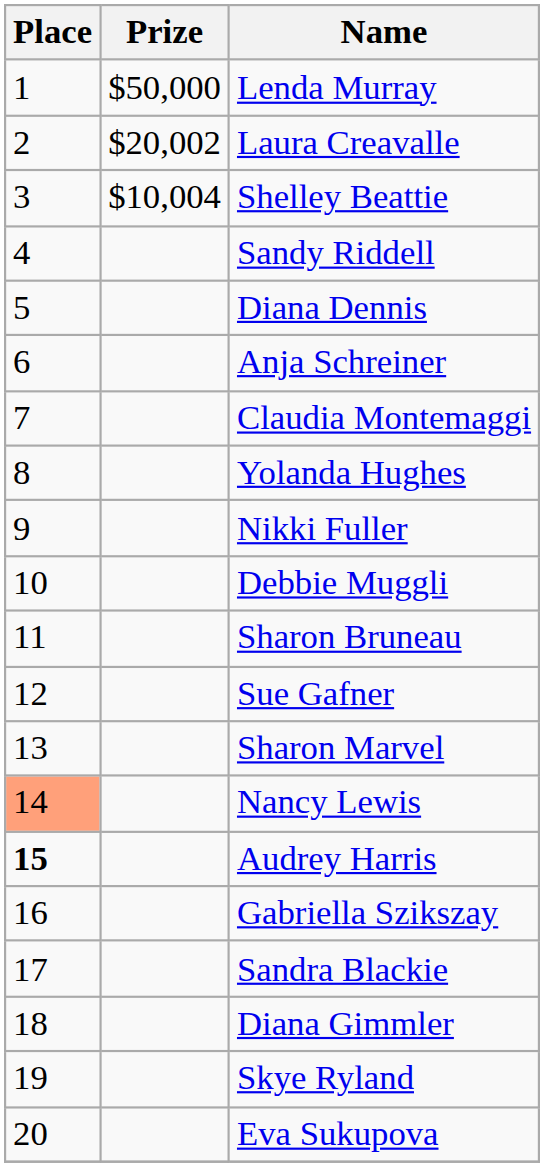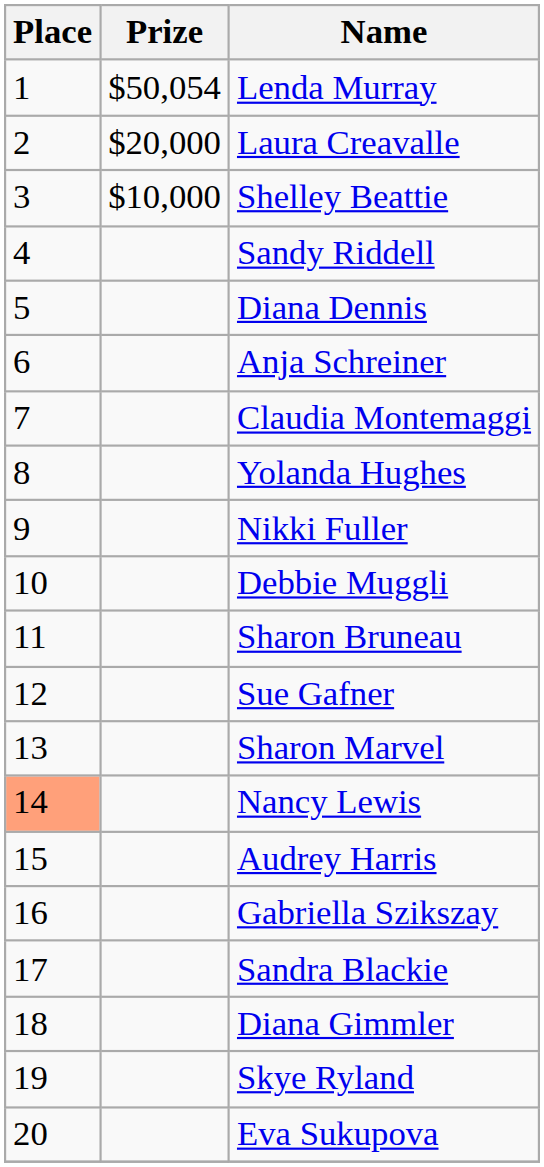 <table class="wikitable">
 <tr>
 <th>Place</th>
 <th>Prize</th>
 <th>Name</th>
 </tr>
 <tr>
 <td>1</td>
-<td>$50,000</td>
+<td>$50,054</td>
 <td> <a href='#'>Lenda Murray</a></td>
 </tr>
 <tr>
 <td>2</td>
-<td>$20,002</td>
+<td>$20,000</td>
 <td> <a href='#'>Laura Creavalle</a></td>
 </tr>
 <tr>
 <td>3</td>
-<td>$10,004</td>
+<td>$10,000</td>
 <td> <a href='#'>Shelley Beattie</a></td>
 </tr>
 <tr>
 <td>4</td>
 <td></td>
 <td> <a href='#'>Sandy Riddell</a></td>
 </tr>
 <tr>
 <td>5</td>
 <td></td>
 <td> <a href='#'>Diana Dennis</a></td>
 </tr>
 <tr>
 <td>6</td>
 <td></td>
 <td> <a href='#'>Anja Schreiner</a></td>
 </tr>
 <tr>
 <td>7</td>
 <td></td>
 <td> <a href='#'>Claudia Montemaggi</a></td>
 </tr>
 <tr>
 <td>8</td>
 <td></td>
 <td> <a href='#'>Yolanda Hughes</a></td>
 </tr>
 <tr>
 <td>9</td>
 <td></td>
 <td> <a href='#'>Nikki Fuller</a></td>
 </tr>
 <tr>
 <td>10</td>
 <td></td>
 <td> <a href='#'>Debbie Muggli</a></td>
 </tr>
 <tr>
 <td>11</td>
 <td></td>
 <td> <a href='#'>Sharon Bruneau</a></td>
 </tr>
 <tr>
 <td>12</td>
 <td></td>
 <td> <a href='#'>Sue Gafner</a></td>
 </tr>
 <tr>
 <td>13</td>
 <td></td>
 <td> <a href='#'>Sharon Marvel</a></td>
 </tr>
 <tr>
 <td style="background: lightsalmon;">14</td>
 <td></td>
 <td> <a href='#'>Nancy Lewis</a></td>
 </tr>
 <tr>
-<td><strong>15</strong></td>
+<td>15</td>
 <td></td>
 <td> <a href='#'>Audrey Harris</a></td>
 </tr>
 <tr>
 <td>16</td>
 <td></td>
 <td> <a href='#'>Gabriella Szikszay</a></td>
 </tr>
 <tr>
 <td>17</td>
 <td></td>
 <td> <a href='#'>Sandra Blackie</a></td>
 </tr>
 <tr>
 <td>18</td>
 <td></td>
 <td> <a href='#'>Diana Gimmler</a></td>
 </tr>
 <tr>
 <td>19</td>
 <td></td>
 <td> <a href='#'>Skye Ryland</a></td>
 </tr>
 <tr>
 <td>20</td>
 <td></td>
 <td> <a href='#'>Eva Sukupova</a></td>
 </tr>
 <tr>
 </tr>
 </table>
